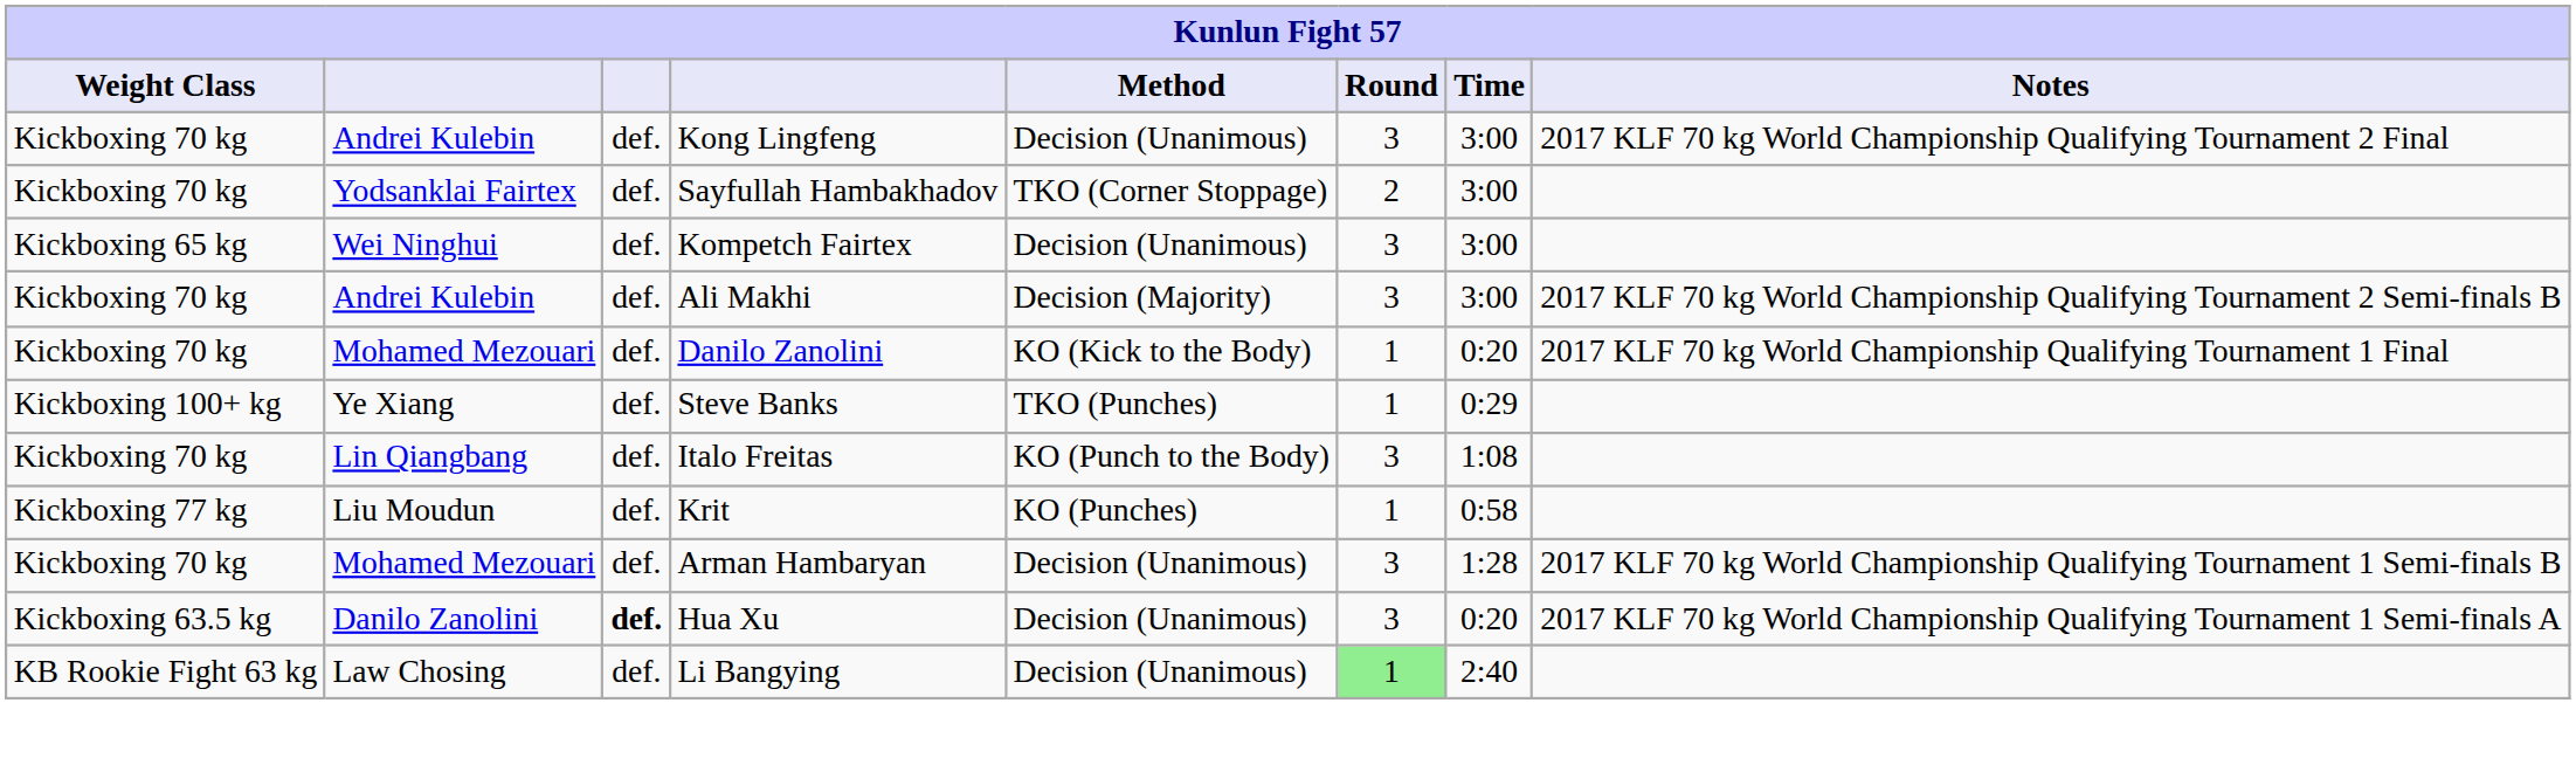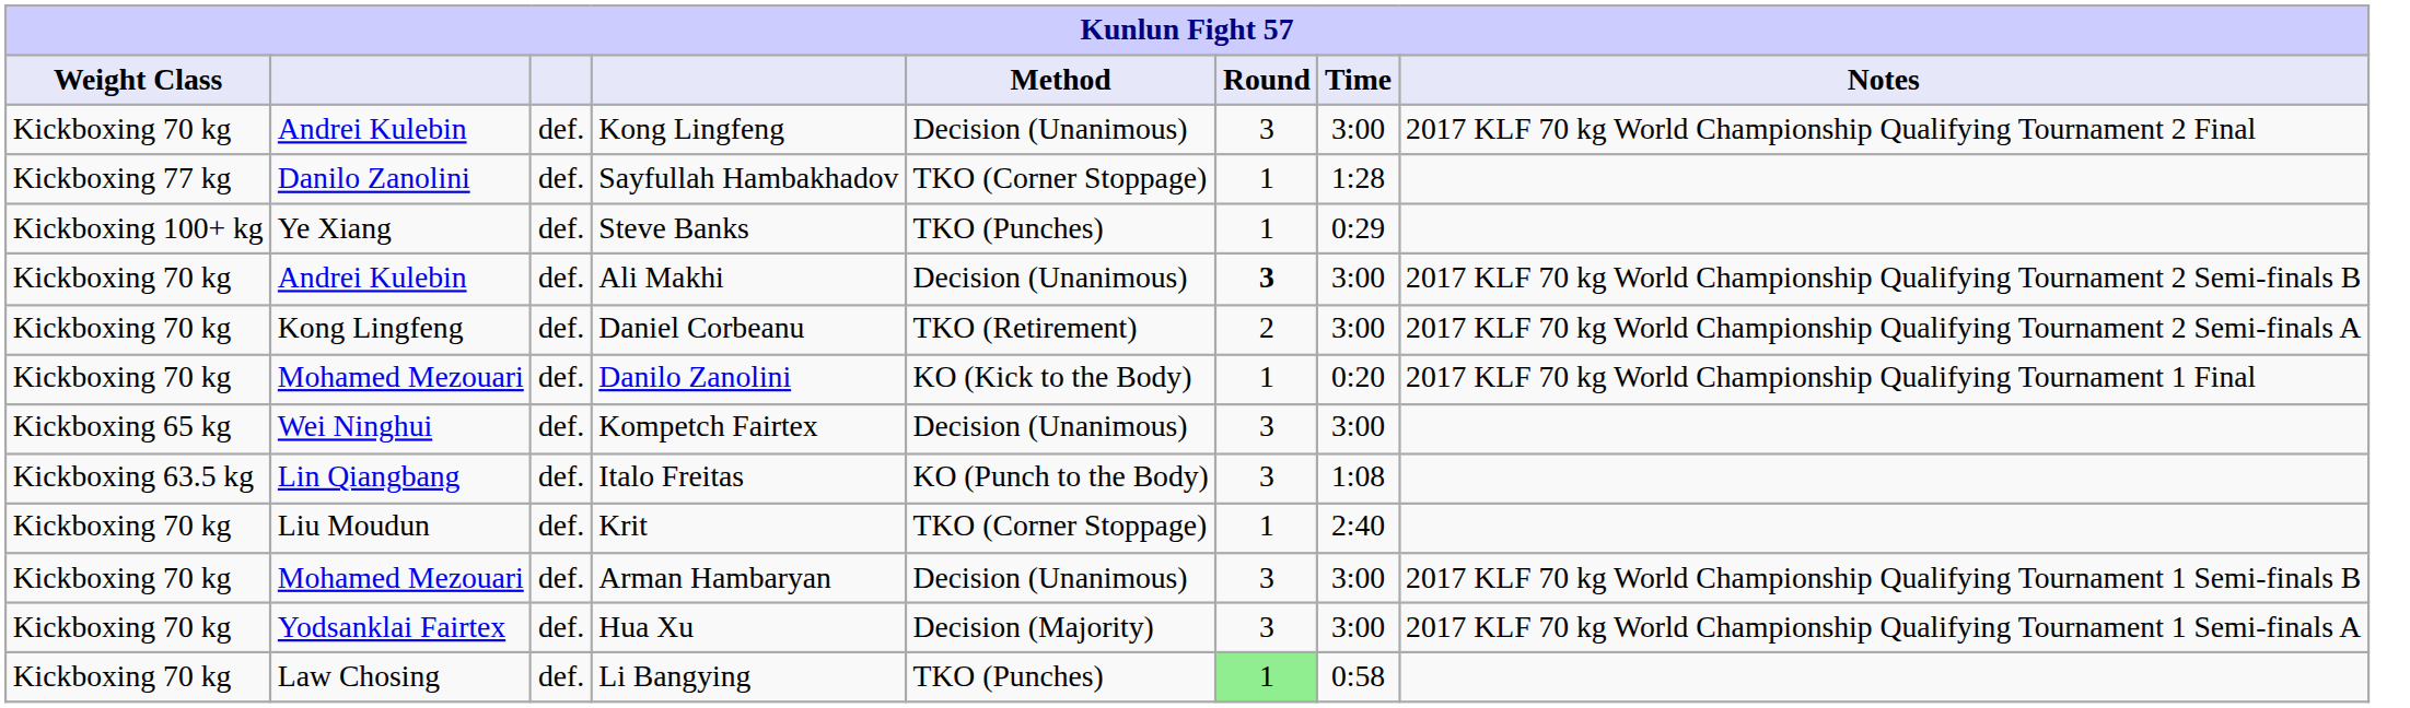 <table class="wikitable" style="font-size: 80%;">
 <tr>
 <th colspan="8" style="background-color: #ccf; color: #000080; text-align: center;"><strong>Kunlun Fight 57</strong></th>
 </tr>
 <tr>
 <th colspan="1" style="background-color: #E6E8FA; color: #000000; text-align: center;">Weight Class</th>
 <th colspan="1" style="background-color: #E6E8FA; color: #000000; text-align: center;"></th>
 <th colspan="1" style="background-color: #E6E8FA; color: #000000; text-align: center;"></th>
 <th colspan="1" style="background-color: #E6E8FA; color: #000000; text-align: center;"></th>
 <th colspan="1" style="background-color: #E6E8FA; color: #000000; text-align: center;">Method</th>
 <th colspan="1" style="background-color: #E6E8FA; color: #000000; text-align: center;">Round</th>
 <th colspan="1" style="background-color: #E6E8FA; color: #000000; text-align: center;">Time</th>
 <th colspan="1" style="background-color: #E6E8FA; color: #000000; text-align: center;">Notes</th>
 </tr>
 <tr>
 <td>Kickboxing 70 kg</td>
 <td> <a href='#'>Andrei Kulebin</a></td>
 <td align=center>def.</td>
 <td> Kong Lingfeng</td>
 <td>Decision (Unanimous)</td>
 <td align=center>3</td>
 <td align=center>3:00</td>
 <td>2017 KLF 70 kg World Championship Qualifying Tournament 2 Final</td>
 </tr>
 <tr>
-<td>Kickboxing 70 kg</td>
-<td> <a href='#'>Yodsanklai Fairtex</a></td>
+<td>Kickboxing 77 kg</td>
+<td> <a href='#'>Danilo Zanolini</a></td>
 <td align=center>def.</td>
 <td> Sayfullah Hambakhadov</td>
 <td>TKO (Corner Stoppage)</td>
-<td align=center>2</td>
-<td align=center>3:00</td>
+<td align=center>1</td>
+<td align=center>1:28</td>
 <td></td>
-</tr>
-<tr>
-<td>Kickboxing 65 kg</td>
-<td> <a href='#'>Wei Ninghui</a></td>
-<td align=center>def.</td>
-<td> Kompetch Fairtex</td>
-<td>Decision (Unanimous)</td>
-<td align=center>3</td>
-<td align=center>3:00</td>
-<td></td>
-</tr>
-<tr>
-<td>Kickboxing 70 kg</td>
-<td> <a href='#'>Andrei Kulebin</a></td>
-<td align=center>def.</td>
-<td> Ali Makhi</td>
-<td>Decision (Majority)</td>
-<td align=center>3</td>
-<td align=center>3:00</td>
-<td>2017 KLF 70 kg World Championship Qualifying Tournament 2 Semi-finals B</td>
-</tr>
-<tr>
-<td>Kickboxing 70 kg</td>
-<td> <a href='#'>Mohamed Mezouari</a></td>
-<td align=center>def.</td>
-<td> <a href='#'>Danilo Zanolini</a></td>
-<td>KO (Kick to the Body)</td>
-<td align=center>1</td>
-<td align=center>0:20</td>
-<td>2017 KLF 70 kg World Championship Qualifying Tournament 1 Final</td>
 </tr>
 <tr>
 <td>Kickboxing 100+ kg</td>
 <td> Ye Xiang</td>
 <td align=center>def.</td>
 <td> Steve Banks</td>
 <td>TKO (Punches)</td>
 <td align=center>1</td>
 <td align=center>0:29</td>
 <td></td>
 </tr>
 <tr>
 <td>Kickboxing 70 kg</td>
+<td> <a href='#'>Andrei Kulebin</a></td>
+<td align=center>def.</td>
+<td> Ali Makhi</td>
+<td>Decision (Unanimous)</td>
+<td align=center><strong>3</strong></td>
+<td align=center>3:00</td>
+<td>2017 KLF 70 kg World Championship Qualifying Tournament 2 Semi-finals B</td>
+</tr>
+<tr>
+<td>Kickboxing 70 kg</td>
+<td> Kong Lingfeng</td>
+<td align=center>def.</td>
+<td> Daniel Corbeanu</td>
+<td>TKO (Retirement)</td>
+<td align=center>2</td>
+<td align=center>3:00</td>
+<td>2017 KLF 70 kg World Championship Qualifying Tournament 2 Semi-finals A</td>
+</tr>
+<tr>
+<td>Kickboxing 70 kg</td>
+<td> <a href='#'>Mohamed Mezouari</a></td>
+<td align=center>def.</td>
+<td> <a href='#'>Danilo Zanolini</a></td>
+<td>KO (Kick to the Body)</td>
+<td align=center>1</td>
+<td align=center>0:20</td>
+<td>2017 KLF 70 kg World Championship Qualifying Tournament 1 Final</td>
+</tr>
+<tr>
+<td>Kickboxing 65 kg</td>
+<td> <a href='#'>Wei Ninghui</a></td>
+<td align=center>def.</td>
+<td> Kompetch Fairtex</td>
+<td>Decision (Unanimous)</td>
+<td align=center>3</td>
+<td align=center>3:00</td>
+<td></td>
+</tr>
+<tr>
+<td>Kickboxing 63.5 kg</td>
 <td> <a href='#'>Lin Qiangbang</a></td>
 <td align=center>def.</td>
 <td> Italo Freitas</td>
 <td>KO (Punch to the Body)</td>
 <td align=center>3</td>
 <td align=center>1:08</td>
 <td></td>
 </tr>
 <tr>
-<td>Kickboxing 77 kg</td>
+<td>Kickboxing 70 kg</td>
 <td> Liu Moudun</td>
 <td align=center>def.</td>
 <td> Krit</td>
-<td>KO (Punches)</td>
+<td>TKO (Corner Stoppage)</td>
 <td align=center>1</td>
-<td align=center>0:58</td>
+<td align=center>2:40</td>
 <td></td>
 </tr>
 <tr>
 <td>Kickboxing 70 kg</td>
 <td> <a href='#'>Mohamed Mezouari</a></td>
 <td align=center>def.</td>
 <td> Arman Hambaryan</td>
 <td>Decision (Unanimous)</td>
 <td align=center>3</td>
-<td align=center>1:28</td>
+<td align=center>3:00</td>
 <td>2017 KLF 70 kg World Championship Qualifying Tournament 1 Semi-finals B</td>
 </tr>
 <tr>
-<td>Kickboxing 63.5 kg</td>
-<td> <a href='#'>Danilo Zanolini</a></td>
-<td align=center><strong>def.</strong></td>
+<td>Kickboxing 70 kg</td>
+<td> <a href='#'>Yodsanklai Fairtex</a></td>
+<td align=center>def.</td>
 <td> Hua Xu</td>
-<td>Decision (Unanimous)</td>
+<td>Decision (Majority)</td>
 <td align=center>3</td>
-<td align=center>0:20</td>
+<td align=center>3:00</td>
 <td>2017 KLF 70 kg World Championship Qualifying Tournament 1 Semi-finals A</td>
 </tr>
 <tr>
-<td>KB Rookie Fight 63 kg</td>
+<td>Kickboxing 70 kg</td>
 <td> Law Chosing</td>
 <td align=center>def.</td>
 <td> Li Bangying</td>
-<td>Decision (Unanimous)</td>
+<td>TKO (Punches)</td>
 <td align=center style="background: lightgreen;">1</td>
-<td align=center>2:40</td>
+<td align=center>0:58</td>
 <td></td>
 </tr>
 </table>
